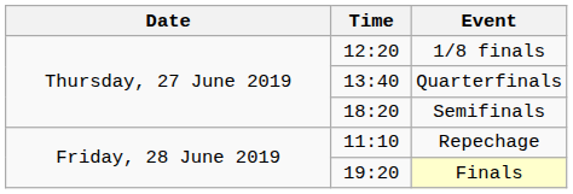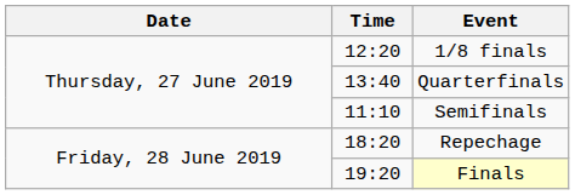 <table class="wikitable" style="text-align:center;">
 <tr>
 <th width="220">Date</th>
 <th width="50">Time</th>
 <th width="100">Event</th>
 </tr>
 <tr>
 <td rowspan="3">Thursday, 27 June 2019</td>
 <td>12:20</td>
 <td>1/8 finals</td>
 </tr>
 <tr>
 <td>13:40</td>
 <td>Quarterfinals</td>
 </tr>
 <tr>
-<td>18:20</td>
+<td>11:10</td>
 <td>Semifinals</td>
 </tr>
 <tr>
 <td rowspan="2">Friday, 28 June 2019</td>
-<td>11:10</td>
+<td>18:20</td>
 <td>Repechage</td>
 </tr>
 <tr>
 <td>19:20</td>
 <td bgcolor="ffffcc">Finals</td>
 </tr>
 </table>
